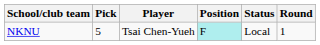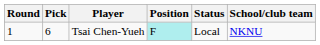 <table class="wikitable">
 <tr>
-<th>School/club team</th>
+<th>Round</th>
 <th>Pick</th>
 <th>Player</th>
 <th>Position</th>
 <th>Status</th>
-<th>Round</th>
+<th>School/club team</th>
 </tr>
 <tr>
-<td><a href='#'>NKNU</a></td>
-<td>5</td>
+<td>1</td>
+<td>6</td>
 <td>Tsai Chen-Yueh</td>
 <td style="background: paleturquoise;">F</td>
 <td>Local</td>
-<td>1</td>
+<td><a href='#'>NKNU</a></td>
 </tr>
 </table>
